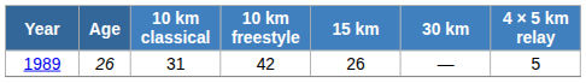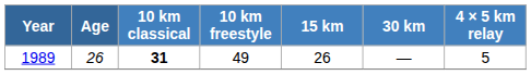 <table class="wikitable" style="font-size:95%; text-align:center; border:grey solid 1px; border-collapse:collapse; background:#ffffff;">
 <tr>
 <th style="background-color:#369; color:white; width:60px;"> Year </th>
 <th style="background-color:#369; color:white; width:40px;"> Age </th>
 <th style="background-color:#4180be; color:white; width:75px;"> 10 km <br> classical </th>
 <th style="background-color:#4180be; color:white; width:75px;"> 10 km <br> freestyle </th>
 <th style="background-color:#4180be; color:white; width:75px;"> 15 km </th>
 <th style="background-color:#4180be; color:white; width:75px;"> 30 km </th>
 <th style="background-color:#4180be; color:white; width:75px;"> 4 × 5 km <br> relay </th>
 </tr>
 <tr>
 <td><a href='#'>1989</a></td>
 <td><em>26</em></td>
-<td>31</td>
-<td>42</td>
+<td><strong>31</strong></td>
+<td>49</td>
 <td>26</td>
 <td>—</td>
 <td>5</td>
 </tr>
 <tr>
 </tr>
 </table>
